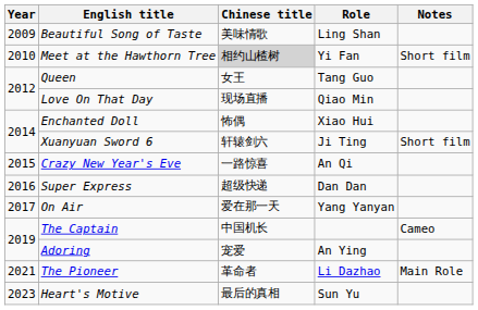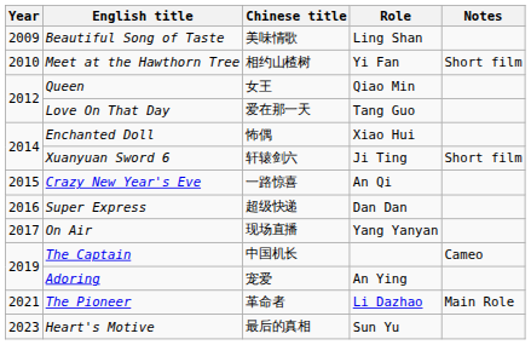 <table class="wikitable">
 <tr>
 <th>Year</th>
 <th>English title</th>
 <th>Chinese title</th>
 <th>Role</th>
 <th>Notes</th>
 </tr>
 <tr>
 <td>2009</td>
 <td><em>Beautiful Song of Taste</em></td>
 <td>美味情歌</td>
 <td>Ling Shan</td>
 <td></td>
 </tr>
 <tr>
 <td>2010</td>
 <td><em>Meet at the Hawthorn Tree</em></td>
-<td style="background: lightgrey;">相约山楂树</td>
+<td>相约山楂树</td>
 <td>Yi Fan</td>
 <td>Short film</td>
 </tr>
 <tr>
 <td rowspan=2>2012</td>
 <td><em>Queen</em></td>
 <td>女王</td>
-<td>Tang Guo</td>
+<td>Qiao Min</td>
 <td></td>
 </tr>
 <tr>
 <td><em>Love On That Day</em></td>
-<td>现场直播</td>
-<td>Qiao Min</td>
+<td>爱在那一天</td>
+<td>Tang Guo</td>
 <td></td>
 </tr>
 <tr>
 <td rowspan=2>2014</td>
 <td><em>Enchanted Doll</em></td>
 <td>怖偶</td>
 <td>Xiao Hui</td>
 <td></td>
 </tr>
 <tr>
 <td><em>Xuanyuan Sword 6</em></td>
 <td>轩辕剑六</td>
 <td>Ji Ting</td>
 <td>Short film</td>
 </tr>
 <tr>
 <td>2015</td>
 <td><em><a href='#'>Crazy New Year's Eve</a></em></td>
 <td>一路惊喜</td>
 <td>An Qi</td>
 <td></td>
 </tr>
 <tr>
 <td>2016</td>
 <td><em>Super Express</em></td>
 <td>超级快递</td>
 <td>Dan Dan</td>
 <td></td>
 </tr>
 <tr>
 <td>2017</td>
 <td><em>On Air</em></td>
-<td>爱在那一天</td>
+<td>现场直播</td>
 <td>Yang Yanyan</td>
 <td></td>
 </tr>
 <tr>
 <td rowspan=2>2019</td>
 <td><em><a href='#'>The Captain</a></em></td>
 <td>中国机长</td>
 <td></td>
 <td>Cameo</td>
 </tr>
 <tr>
 <td><em><a href='#'>Adoring</a></em></td>
 <td>宠爱</td>
 <td>An Ying</td>
 <td></td>
 </tr>
 <tr>
 <td>2021</td>
 <td><em><a href='#'>The Pioneer</a></em></td>
 <td>革命者</td>
 <td><a href='#'>Li Dazhao</a></td>
 <td>Main Role</td>
 </tr>
 <tr>
 <td>2023</td>
 <td><em>Heart's Motive</em></td>
 <td>最后的真相</td>
 <td>Sun Yu</td>
 <td></td>
 </tr>
 </table>
